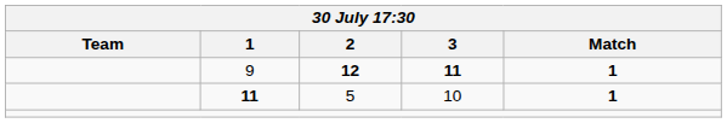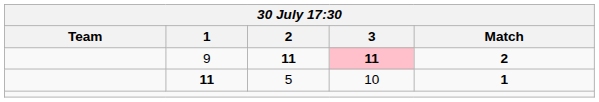 <table class=wikitable style="text-align:center; width: 55%">
 <tr>
 <th colspan=10><em>30 July 17:30</em></th>
 </tr>
 <tr>
 <th>Team</th>
 <th>1</th>
 <th>2</th>
 <th>3</th>
 <th>Match</th>
 </tr>
 <tr>
 <td align=left><strong><br></strong></td>
 <td>9</td>
-<td><strong>12</strong></td>
 <td><strong>11</strong></td>
-<td><strong>1</strong></td>
+<td style="background: pink;"><strong>11</strong></td>
+<td><strong>2</strong></td>
 </tr>
 <tr>
 <td align=left><br></td>
 <td><strong>11</strong></td>
 <td>5</td>
 <td>10</td>
 <td><strong>1</strong></td>
 </tr>
 <tr>
 <td colspan=10></td>
 </tr>
 </table>
